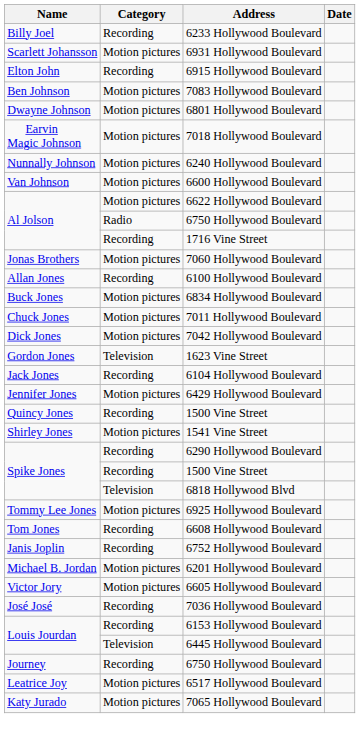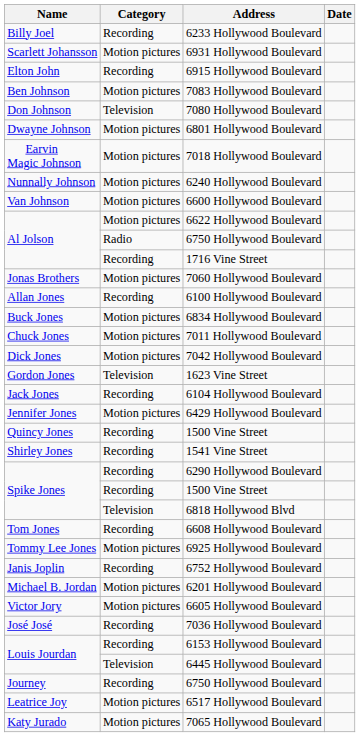 <table class="wikitable sortable" style= "font-size: 100%;">
 <tr>
 <th>Name</th>
 <th>Category</th>
 <th>Address</th>
 <th>Date</th>
 </tr>
 <tr>
 <td><a href='#'>Billy Joel</a></td>
 <td>Recording</td>
 <td>6233 Hollywood Boulevard</td>
 <td></td>
 </tr>
 <tr>
 <td><a href='#'>Scarlett Johansson</a></td>
 <td>Motion pictures</td>
 <td>6931 Hollywood Boulevard</td>
 <td></td>
 </tr>
 <tr>
 <td><a href='#'>Elton John</a></td>
 <td>Recording</td>
 <td>6915 Hollywood Boulevard</td>
 <td></td>
 </tr>
 <tr>
 <td><a href='#'>Ben Johnson</a></td>
 <td>Motion pictures</td>
 <td>7083 Hollywood Boulevard</td>
+<td></td>
+</tr>
+<tr>
+<td><a href='#'>Don Johnson</a></td>
+<td>Television</td>
+<td>7080 Hollywood Boulevard</td>
 <td></td>
 </tr>
 <tr>
 <td><a href='#'>Dwayne Johnson</a></td>
 <td>Motion pictures</td>
 <td>6801 Hollywood Boulevard</td>
 <td></td>
 </tr>
 <tr>
 <td>      <a href='#'>Earvin</a><br><a href='#'>Magic Johnson</a></td>
 <td>Motion pictures</td>
 <td>7018 Hollywood Boulevard</td>
 <td></td>
 </tr>
 <tr>
 <td><a href='#'>Nunnally Johnson</a></td>
 <td>Motion pictures</td>
 <td>6240 Hollywood Boulevard</td>
 <td></td>
 </tr>
 <tr>
 <td><a href='#'>Van Johnson</a></td>
 <td>Motion pictures</td>
 <td>6600 Hollywood Boulevard</td>
 <td></td>
 </tr>
 <tr>
 <td rowspan="3"><a href='#'>Al Jolson</a></td>
 <td>Motion pictures</td>
 <td>6622 Hollywood Boulevard</td>
 <td></td>
 </tr>
 <tr>
 <td>Radio</td>
 <td>6750 Hollywood Boulevard</td>
 <td></td>
 </tr>
 <tr>
 <td>Recording</td>
 <td>1716 Vine Street</td>
 <td></td>
 </tr>
 <tr>
 <td><a href='#'>Jonas Brothers</a></td>
 <td>Motion pictures</td>
 <td>7060 Hollywood Boulevard</td>
 <td></td>
 </tr>
 <tr>
 <td><a href='#'>Allan Jones</a></td>
 <td>Recording</td>
 <td>6100 Hollywood Boulevard</td>
 <td></td>
 </tr>
 <tr>
 <td><a href='#'>Buck Jones</a></td>
 <td>Motion pictures</td>
 <td>6834 Hollywood Boulevard</td>
 <td></td>
 </tr>
 <tr>
 <td><a href='#'>Chuck Jones</a></td>
 <td>Motion pictures</td>
 <td>7011 Hollywood Boulevard</td>
 <td></td>
 </tr>
 <tr>
 <td><a href='#'>Dick Jones</a></td>
 <td>Motion pictures</td>
 <td>7042 Hollywood Boulevard</td>
 <td></td>
 </tr>
 <tr>
 <td><a href='#'>Gordon Jones</a></td>
 <td>Television</td>
 <td>1623 Vine Street</td>
 <td></td>
 </tr>
 <tr>
 <td><a href='#'>Jack Jones</a></td>
 <td>Recording</td>
 <td>6104 Hollywood Boulevard</td>
 <td></td>
 </tr>
 <tr>
 <td><a href='#'>Jennifer Jones</a></td>
 <td>Motion pictures</td>
 <td>6429 Hollywood Boulevard</td>
 <td></td>
 </tr>
 <tr>
 <td><a href='#'>Quincy Jones</a></td>
 <td>Recording</td>
 <td>1500 Vine Street</td>
 <td></td>
 </tr>
 <tr>
 <td><a href='#'>Shirley Jones</a></td>
-<td>Motion pictures</td>
+<td>Recording</td>
 <td>1541 Vine Street</td>
 <td></td>
 </tr>
 <tr>
 <td rowspan="3"><a href='#'>Spike Jones</a></td>
 <td>Recording</td>
 <td>6290 Hollywood Boulevard</td>
 <td></td>
 </tr>
 <tr>
 <td>Recording</td>
 <td>1500 Vine Street</td>
 <td></td>
 </tr>
 <tr>
 <td>Television</td>
 <td>6818 Hollywood Blvd</td>
 <td></td>
 </tr>
 <tr>
+<td><a href='#'>Tom Jones</a></td>
+<td>Recording</td>
+<td>6608 Hollywood Boulevard</td>
+<td></td>
+</tr>
+<tr>
 <td><a href='#'>Tommy Lee Jones</a></td>
 <td>Motion pictures</td>
 <td>6925 Hollywood Boulevard</td>
-<td></td>
-</tr>
-<tr>
-<td><a href='#'>Tom Jones</a></td>
-<td>Recording</td>
-<td>6608 Hollywood Boulevard</td>
 <td></td>
 </tr>
 <tr>
 <td><a href='#'>Janis Joplin</a></td>
 <td>Recording</td>
 <td>6752 Hollywood Boulevard</td>
 <td></td>
 </tr>
 <tr>
 <td><a href='#'>Michael B. Jordan</a></td>
 <td>Motion pictures</td>
 <td>6201 Hollywood Boulevard</td>
 <td></td>
 </tr>
 <tr>
 <td><a href='#'>Victor Jory</a></td>
 <td>Motion pictures</td>
 <td>6605 Hollywood Boulevard</td>
 <td></td>
 </tr>
 <tr>
 <td><a href='#'>José José</a></td>
 <td>Recording</td>
 <td>7036 Hollywood Boulevard</td>
 <td></td>
 </tr>
 <tr>
 <td rowspan="2"><a href='#'>Louis Jourdan</a></td>
 <td>Recording</td>
 <td>6153 Hollywood Boulevard</td>
 <td></td>
 </tr>
 <tr>
 <td>Television</td>
 <td>6445 Hollywood Boulevard</td>
 <td></td>
 </tr>
 <tr>
 <td><a href='#'>Journey</a></td>
 <td>Recording</td>
 <td>6750 Hollywood Boulevard</td>
 <td></td>
 </tr>
 <tr>
 <td><a href='#'>Leatrice Joy</a></td>
 <td>Motion pictures</td>
 <td>6517 Hollywood Boulevard</td>
 <td></td>
 </tr>
 <tr>
 <td><a href='#'>Katy Jurado</a></td>
 <td>Motion pictures</td>
 <td>7065 Hollywood Boulevard</td>
 <td></td>
 </tr>
 </table>
